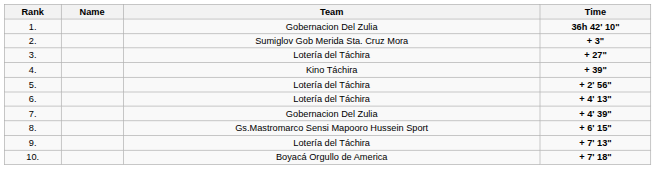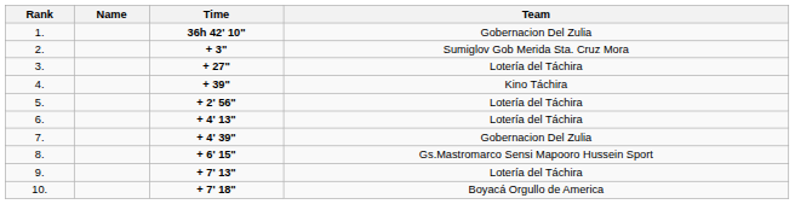 <table class=wikitable style="font-size:90%" width="80%">
 <tr>
 <th>Rank</th>
 <th>Name</th>
+<th>Time</th>
 <th>Team</th>
-<th>Time</th>
 </tr>
 <tr>
 <td align="center">1.</td>
 <td></td>
+<td align="center"><strong>36h 42' 10"</strong></td>
 <td align="center">Gobernacion Del Zulia</td>
-<td align="center"><strong>36h 42' 10"</strong></td>
 </tr>
 <tr>
 <td align="center">2.</td>
 <td></td>
+<td align="center"><strong>+ 3"</strong></td>
 <td align="center">Sumiglov Gob Merida Sta. Cruz Mora</td>
-<td align="center"><strong>+ 3"</strong></td>
 </tr>
 <tr>
 <td align="center">3.</td>
 <td></td>
+<td align="center"><strong>+ 27"</strong></td>
 <td align="center">Lotería del Táchira</td>
-<td align="center"><strong>+ 27"</strong></td>
 </tr>
 <tr>
 <td align="center">4.</td>
 <td></td>
+<td align="center"><strong>+ 39"</strong></td>
 <td align="center">Kino Táchira</td>
-<td align="center"><strong>+ 39"</strong></td>
 </tr>
 <tr>
 <td align="center">5.</td>
 <td></td>
+<td align="center"><strong>+ 2' 56"</strong></td>
 <td align="center">Lotería del Táchira</td>
-<td align="center"><strong>+ 2' 56"</strong></td>
 </tr>
 <tr>
 <td align="center">6.</td>
 <td></td>
+<td align="center"><strong>+ 4' 13"</strong></td>
 <td align="center">Lotería del Táchira</td>
-<td align="center"><strong>+ 4' 13"</strong></td>
 </tr>
 <tr>
 <td align="center">7.</td>
 <td></td>
+<td align="center"><strong>+ 4' 39"</strong></td>
 <td align="center">Gobernacion Del Zulia</td>
-<td align="center"><strong>+ 4' 39"</strong></td>
 </tr>
 <tr>
 <td align="center">8.</td>
 <td></td>
+<td align="center"><strong>+ 6' 15"</strong></td>
 <td align="center">Gs.Mastromarco Sensi Mapooro Hussein Sport</td>
-<td align="center"><strong>+ 6' 15"</strong></td>
 </tr>
 <tr>
 <td align="center">9.</td>
 <td></td>
+<td align="center"><strong>+ 7' 13"</strong></td>
 <td align="center">Lotería del Táchira</td>
-<td align="center"><strong>+ 7' 13"</strong></td>
 </tr>
 <tr>
 <td align="center">10.</td>
 <td></td>
+<td align="center"><strong>+ 7' 18"</strong></td>
 <td align="center">Boyacá Orgullo de America</td>
-<td align="center"><strong>+ 7' 18"</strong></td>
 </tr>
 </table>
